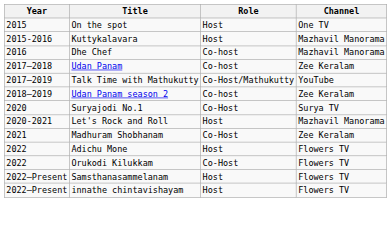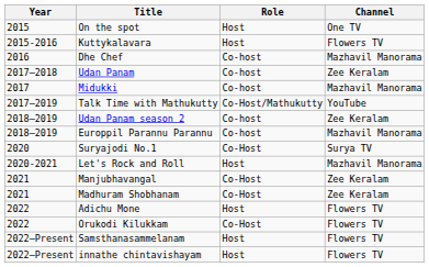 <table class="wikitable sortable">
 <tr>
 <th scope="col">Year</th>
 <th scope="col">Title</th>
 <th scope="col">Role</th>
 <th scope="col">Channel</th>
 </tr>
 <tr>
 <td>2015</td>
 <td>On the spot</td>
 <td>Host</td>
 <td>One TV</td>
 </tr>
 <tr>
 <td>2015-2016</td>
 <td>Kuttykalavara</td>
 <td>Host</td>
-<td>Mazhavil Manorama</td>
+<td>Flowers TV</td>
 </tr>
 <tr>
 <td>2016</td>
 <td>Dhe Chef</td>
 <td>Co-host</td>
 <td>Mazhavil Manorama</td>
 </tr>
 <tr>
 <td>2017–2018</td>
 <td><a href='#'>Udan Panam</a></td>
 <td>Co-host</td>
 <td>Zee Keralam</td>
 </tr>
 <tr>
+<td>2017</td>
+<td><a href='#'>Midukki</a></td>
+<td>Co-host</td>
+<td>Mazhavil Manorama</td>
+</tr>
+<tr>
 <td>2017–2019</td>
 <td>Talk Time with Mathukutty</td>
 <td>Co-Host/Mathukutty</td>
 <td>YouTube</td>
 </tr>
 <tr>
 <td>2018–2019</td>
 <td><a href='#'>Udan Panam season 2</a></td>
 <td>Co-host</td>
 <td>Zee Keralam</td>
 </tr>
 <tr>
+<td>2018–2019</td>
+<td>Europpil Parannu Parannu</td>
+<td>Co-host</td>
+<td>Mazhavil Manorama</td>
+</tr>
+<tr>
 <td>2020</td>
 <td>Suryajodi No.1</td>
 <td>Co-Host</td>
 <td>Surya TV</td>
 </tr>
 <tr>
 <td>2020-2021</td>
 <td>Let's Rock and Roll</td>
 <td>Host</td>
 <td>Mazhavil Manorama</td>
+</tr>
+<tr>
+<td>2021</td>
+<td>Manjubhavangal</td>
+<td>Co-Host</td>
+<td>Zee Keralam</td>
 </tr>
 <tr>
 <td>2021</td>
 <td>Madhuram Shobhanam</td>
 <td>Co-Host</td>
 <td>Zee Keralam</td>
 </tr>
 <tr>
 <td>2022</td>
 <td>Adichu Mone</td>
 <td>Host</td>
 <td>Flowers TV</td>
 </tr>
 <tr>
 <td>2022</td>
 <td>Orukodi Kilukkam</td>
 <td>Co-Host</td>
 <td>Flowers TV</td>
 </tr>
 <tr>
 <td>2022–Present</td>
 <td>Samsthanasammelanam</td>
 <td>Host</td>
 <td>Flowers TV</td>
 </tr>
 <tr>
 <td>2022–Present</td>
 <td>innathe chintavishayam</td>
 <td>Host</td>
 <td>Flowers TV</td>
 </tr>
 </table>
